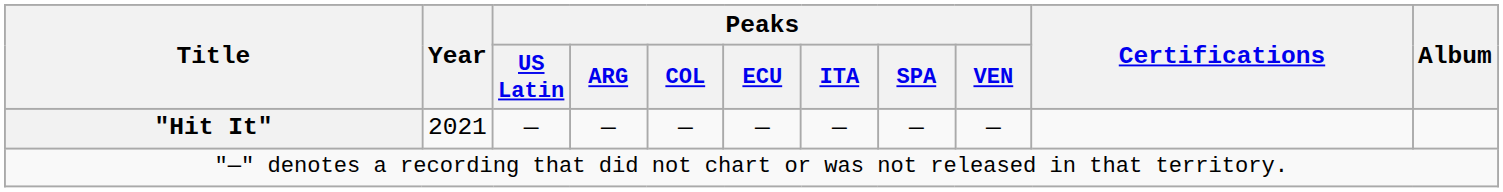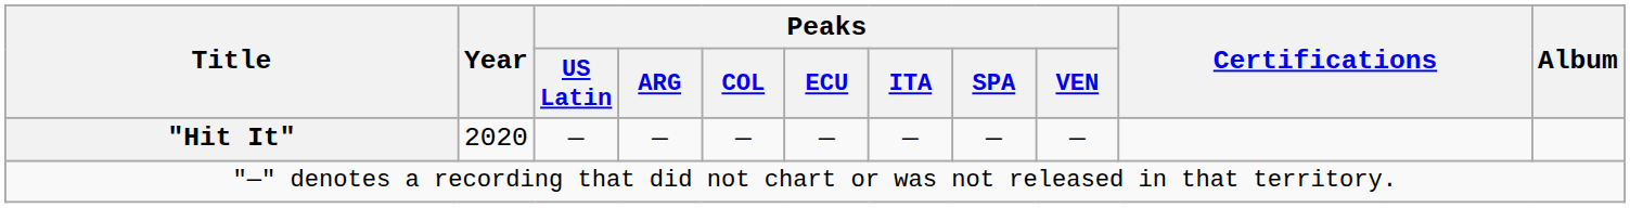 <table class="wikitable plainrowheaders" style="text-align:center;">
 <tr>
 <th scope="col" rowspan="2" style="width:16.5em;">Title</th>
 <th scope="col" rowspan="2" style="width:1em;">Year</th>
 <th scope="col" colspan="7">Peaks</th>
 <th scope="col" rowspan="2" style="width:15em;"><a href='#'>Certifications</a></th>
 <th scope="col" rowspan="2">Album</th>
 </tr>
 <tr>
 <th scope="col" style="width:3em;font-size:90%;"><a href='#'>US<br>Latin</a></th>
 <th scope="col" style="width:3em;font-size:90%;"><a href='#'>ARG</a></th>
 <th scope="col" style="width:3em;font-size:90%;"><a href='#'>COL</a></th>
 <th scope="col" style="width:3em;font-size:90%;"><a href='#'>ECU</a></th>
 <th scope="col" style="width:3em;font-size:90%;"><a href='#'>ITA</a></th>
 <th scope="col" style="width:3em;font-size:90%;"><a href='#'>SPA</a></th>
 <th scope="col" style="width:3em;font-size:90%;"><a href='#'>VEN</a></th>
 </tr>
 <tr>
 <th scope="row">"Hit It"<br></th>
-<td>2021</td>
+<td>2020</td>
 <td>—</td>
 <td>—</td>
 <td>—</td>
 <td>—</td>
 <td>—</td>
 <td>—</td>
 <td>—</td>
 <td></td>
 <td></td>
 </tr>
 <tr>
 <td colspan="14" style="font-size:90%">"—" denotes a recording that did not chart or was not released in that territory.</td>
 </tr>
 </table>
